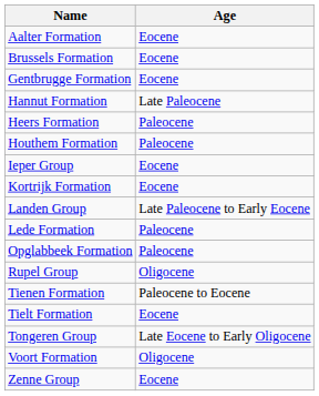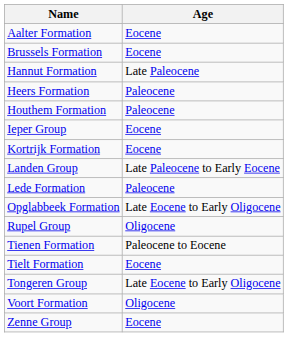 <table class="wikitable" border="1">
 <tr>
 <th>Name</th>
 <th>Age</th>
 </tr>
 <tr>
 <td><a href='#'>Aalter Formation</a></td>
 <td><a href='#'>Eocene</a></td>
 </tr>
 <tr>
 <td><a href='#'>Brussels Formation</a></td>
-<td><a href='#'>Eocene</a></td>
-</tr>
-<tr>
-<td><a href='#'>Gentbrugge Formation</a></td>
 <td><a href='#'>Eocene</a></td>
 </tr>
 <tr>
 <td><a href='#'>Hannut Formation</a></td>
 <td>Late <a href='#'>Paleocene</a></td>
 </tr>
 <tr>
 <td><a href='#'>Heers Formation</a></td>
 <td><a href='#'>Paleocene</a></td>
 </tr>
 <tr>
 <td><a href='#'>Houthem Formation</a></td>
 <td><a href='#'>Paleocene</a></td>
 </tr>
 <tr>
 <td><a href='#'>Ieper Group</a></td>
 <td><a href='#'>Eocene</a></td>
 </tr>
 <tr>
 <td><a href='#'>Kortrijk Formation</a></td>
 <td><a href='#'>Eocene</a></td>
 </tr>
 <tr>
 <td><a href='#'>Landen Group</a></td>
 <td>Late <a href='#'>Paleocene</a> to Early <a href='#'>Eocene</a></td>
 </tr>
 <tr>
 <td><a href='#'>Lede Formation</a></td>
 <td><a href='#'>Paleocene</a></td>
 </tr>
 <tr>
 <td><a href='#'>Opglabbeek Formation</a></td>
-<td><a href='#'>Paleocene</a></td>
+<td>Late <a href='#'>Eocene</a> to Early <a href='#'>Oligocene</a></td>
 </tr>
 <tr>
 <td><a href='#'>Rupel Group</a></td>
 <td><a href='#'>Oligocene</a></td>
 </tr>
 <tr>
 <td><a href='#'>Tienen Formation</a></td>
 <td>Paleocene to Eocene</td>
 </tr>
 <tr>
 <td><a href='#'>Tielt Formation</a></td>
 <td><a href='#'>Eocene</a></td>
 </tr>
 <tr>
 <td><a href='#'>Tongeren Group</a></td>
 <td>Late <a href='#'>Eocene</a> to Early <a href='#'>Oligocene</a></td>
 </tr>
 <tr>
 <td><a href='#'>Voort Formation</a></td>
 <td><a href='#'>Oligocene</a></td>
 </tr>
 <tr>
 <td><a href='#'>Zenne Group</a></td>
 <td><a href='#'>Eocene</a></td>
 </tr>
 </table>
